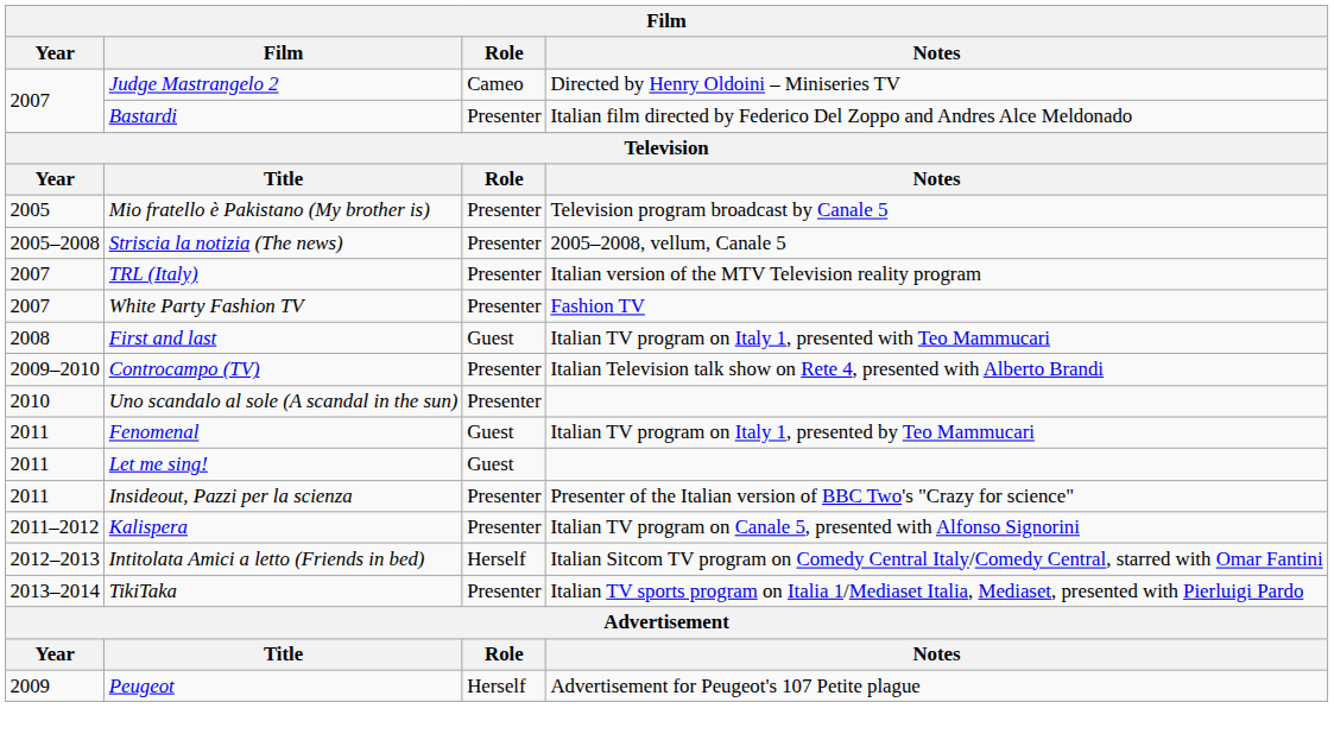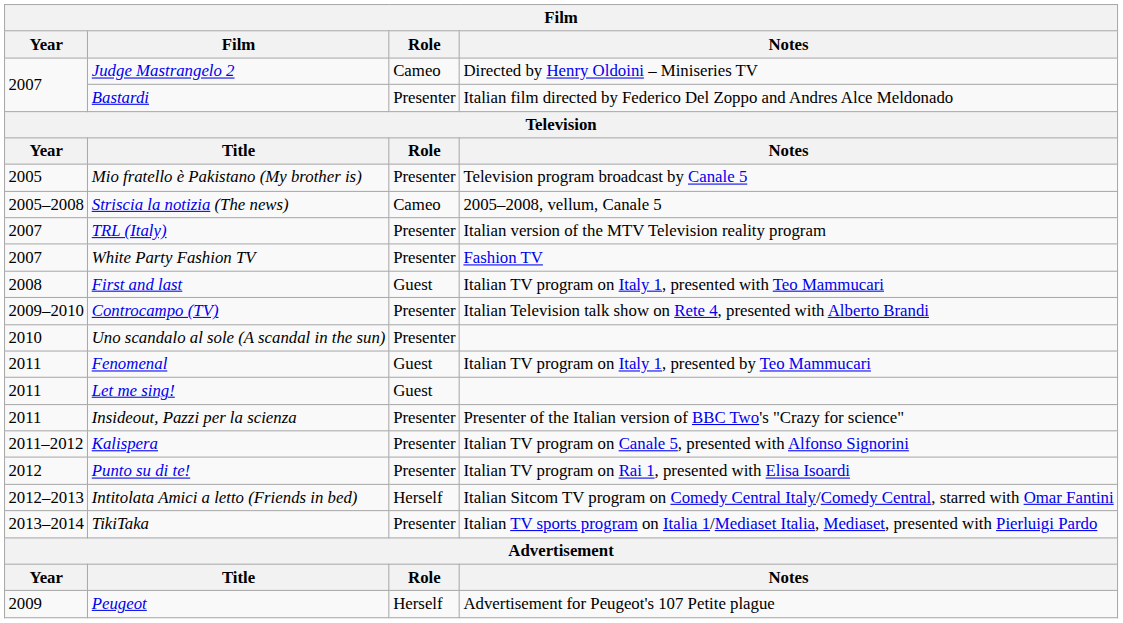 <table class="wikitable">
 <tr>
 <th colspan="4">Film</th>
 </tr>
 <tr>
 <th>Year</th>
 <th>Film</th>
 <th>Role</th>
 <th>Notes</th>
 </tr>
 <tr>
 <td rowspan="2">2007</td>
 <td><em><a href='#'>Judge Mastrangelo 2</a></em></td>
 <td>Cameo</td>
 <td>Directed by <a href='#'>Henry Oldoini</a> – Miniseries TV</td>
 </tr>
 <tr>
 <td><em><a href='#'>Bastardi</a></em></td>
 <td>Presenter</td>
 <td>Italian film directed by Federico Del Zoppo and Andres Alce Meldonado</td>
 </tr>
 <tr>
 <th colspan="4">Television</th>
 </tr>
 <tr>
 <th>Year</th>
 <th>Title</th>
 <th>Role</th>
 <th>Notes</th>
 </tr>
 <tr>
 <td>2005</td>
 <td><em>Mio fratello è Pakistano (My brother is)</em></td>
 <td>Presenter</td>
 <td>Television program broadcast by <a href='#'>Canale 5</a></td>
 </tr>
 <tr>
 <td>2005–2008</td>
 <td><em><a href='#'>Striscia la notizia</a> (The news)</em></td>
-<td>Presenter</td>
+<td>Cameo</td>
 <td>2005–2008, vellum, Canale 5</td>
 </tr>
 <tr>
 <td>2007</td>
 <td><em><a href='#'>TRL (Italy)</a></em></td>
 <td>Presenter</td>
 <td>Italian version of the MTV Television reality program</td>
 </tr>
 <tr>
 <td>2007</td>
 <td><em>White Party Fashion TV</em></td>
 <td>Presenter</td>
 <td><a href='#'>Fashion TV</a></td>
 </tr>
 <tr>
 <td>2008</td>
 <td><em><a href='#'>First and last</a></em></td>
 <td>Guest</td>
 <td>Italian TV program on <a href='#'>Italy 1</a>, presented with <a href='#'>Teo Mammucari</a></td>
 </tr>
 <tr>
 <td>2009–2010</td>
 <td><em><a href='#'>Controcampo (TV)</a></em></td>
 <td>Presenter</td>
 <td>Italian Television talk show on <a href='#'>Rete 4</a>, presented with <a href='#'>Alberto Brandi</a></td>
 </tr>
 <tr>
 <td>2010</td>
 <td><em>Uno scandalo al sole (A scandal in the sun)</em></td>
 <td>Presenter</td>
 <td></td>
 </tr>
 <tr>
 <td>2011</td>
 <td><em><a href='#'>Fenomenal</a></em></td>
 <td>Guest</td>
 <td>Italian TV program on <a href='#'>Italy 1</a>, presented by <a href='#'>Teo Mammucari</a></td>
 </tr>
 <tr>
 <td>2011</td>
 <td><em><a href='#'>Let me sing!</a></em></td>
 <td>Guest</td>
 <td></td>
 </tr>
 <tr>
 <td>2011</td>
 <td><em>Insideout, Pazzi per la scienza</em></td>
 <td>Presenter</td>
 <td>Presenter of the Italian version of <a href='#'>BBC Two</a>'s "Crazy for science"</td>
 </tr>
 <tr>
 <td>2011–2012</td>
 <td><em><a href='#'>Kalispera</a></em></td>
 <td>Presenter</td>
 <td>Italian TV program on <a href='#'>Canale 5</a>, presented with <a href='#'>Alfonso Signorini</a></td>
 </tr>
 <tr>
+<td>2012</td>
+<td><em><a href='#'>Punto su di te!</a></em></td>
+<td>Presenter</td>
+<td>Italian TV program on <a href='#'>Rai 1</a>, presented with <a href='#'>Elisa Isoardi</a></td>
+</tr>
+<tr>
 <td>2012–2013</td>
 <td><em>Intitolata Amici a letto (Friends in bed)</em></td>
 <td>Herself</td>
 <td>Italian Sitcom TV program on <a href='#'>Comedy Central Italy</a>/<a href='#'>Comedy Central</a>, starred with <a href='#'>Omar Fantini</a></td>
 </tr>
 <tr>
 <td>2013–2014</td>
 <td><em>TikiTaka</em></td>
 <td>Presenter</td>
 <td>Italian <a href='#'>TV sports program</a> on <a href='#'>Italia 1</a>/<a href='#'>Mediaset Italia</a>, <a href='#'>Mediaset</a>, presented with <a href='#'>Pierluigi Pardo</a></td>
 </tr>
 <tr>
 <th colspan="4">Advertisement</th>
 </tr>
 <tr>
 <th>Year</th>
 <th>Title</th>
 <th>Role</th>
 <th>Notes</th>
 </tr>
 <tr>
 <td>2009</td>
 <td><em><a href='#'>Peugeot</a></em></td>
 <td>Herself</td>
 <td>Advertisement for Peugeot's 107 Petite plague</td>
 </tr>
 </table>
